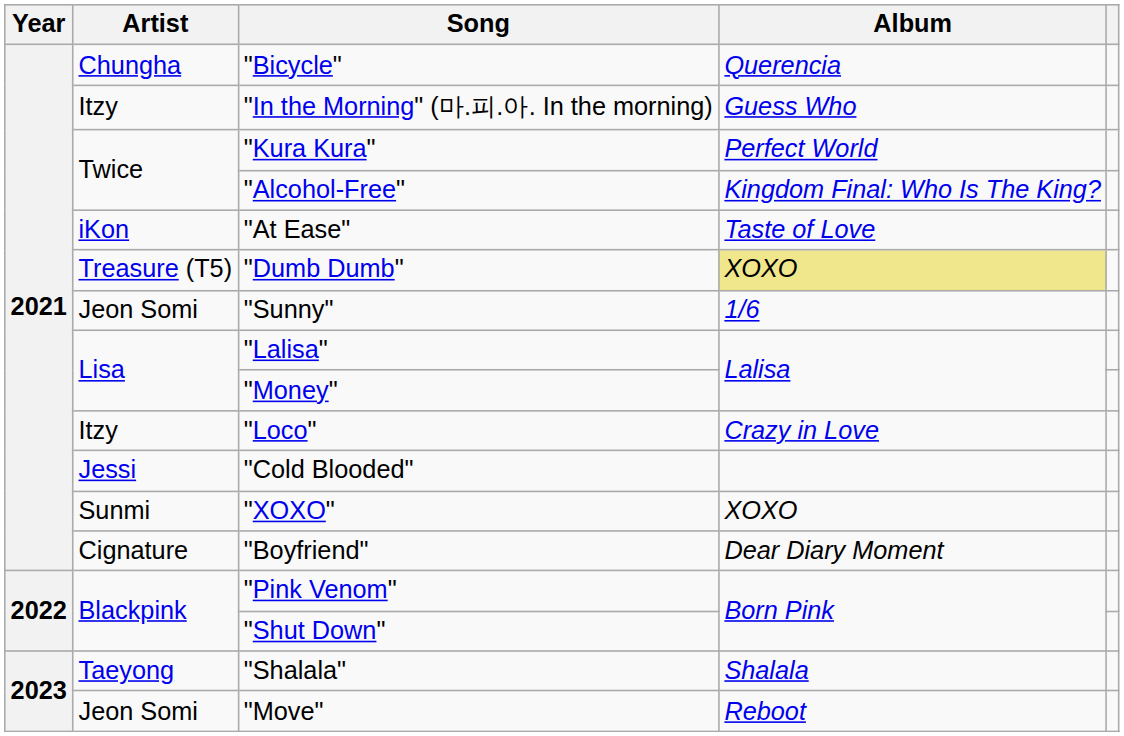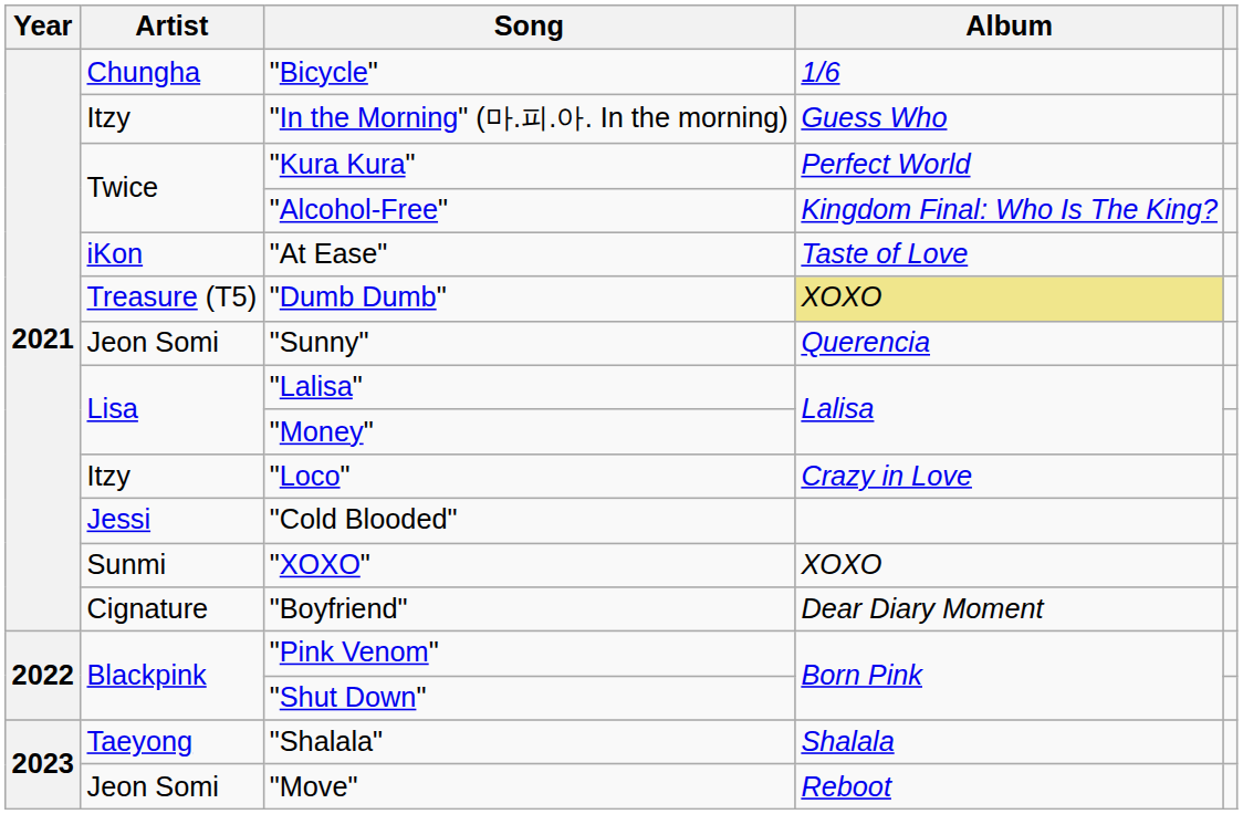 <table class="wikitable sortable plainrowheaders">
 <tr>
 <th>Year</th>
 <th>Artist</th>
 <th>Song</th>
 <th>Album</th>
 <th scope="col" class="unsortable"></th>
 </tr>
 <tr>
 <th scope="row" rowspan="13">2021</th>
 <td><a href='#'>Chungha</a></td>
 <td>"<a href='#'>Bicycle</a>"</td>
-<td><em><a href='#'>Querencia</a></em></td>
+<td><em><a href='#'>1/6</a></em></td>
 <td style="text-align:center"></td>
 </tr>
 <tr>
 <td>Itzy</td>
 <td>"<a href='#'>In the Morning</a>" (마.피.아. In the morning)</td>
 <td><em><a href='#'>Guess Who</a></em></td>
 <td style="text-align:center"></td>
 </tr>
 <tr>
 <td rowspan="2">Twice</td>
 <td>"<a href='#'>Kura Kura</a>"</td>
 <td><em><a href='#'>Perfect World</a></em></td>
 <td style="text-align:center"></td>
 </tr>
 <tr>
 <td>"<a href='#'>Alcohol-Free</a>"</td>
 <td><em><a href='#'>Kingdom Final: Who Is The King?</a></em></td>
 <td style="text-align:center"></td>
 </tr>
 <tr>
 <td><a href='#'>iKon</a></td>
 <td>"At Ease"</td>
 <td><em><a href='#'>Taste of Love</a></em></td>
 <td style="text-align:center"></td>
 </tr>
 <tr>
 <td><a href='#'>Treasure</a> (T5)</td>
 <td>"<a href='#'>Dumb Dumb</a>"</td>
 <td style="background: khaki;"><em>XOXO</em></td>
 <td style="text-align:center"></td>
 </tr>
 <tr>
 <td>Jeon Somi</td>
 <td>"Sunny"</td>
-<td><em><a href='#'>1/6</a></em></td>
+<td><em><a href='#'>Querencia</a></em></td>
 <td style="text-align:center"></td>
 </tr>
 <tr>
 <td rowspan="2"><a href='#'>Lisa</a></td>
 <td>"<a href='#'>Lalisa</a>"</td>
 <td rowspan="2"><em><a href='#'>Lalisa</a></em></td>
 <td style="text-align:center"></td>
 </tr>
 <tr>
 <td>"<a href='#'>Money</a>"</td>
 <td style="text-align:center"></td>
 </tr>
 <tr>
 <td>Itzy</td>
 <td>"<a href='#'>Loco</a>"</td>
 <td><em><a href='#'>Crazy in Love</a></em></td>
 <td style="text-align:center"></td>
 </tr>
 <tr>
 <td><a href='#'>Jessi</a></td>
 <td>"Cold Blooded"</td>
 <td></td>
 <td style="text-align:center"></td>
 </tr>
 <tr>
 <td>Sunmi</td>
 <td>"<a href='#'>XOXO</a>"</td>
 <td><em>XOXO</em></td>
 <td style="text-align:center"></td>
 </tr>
 <tr>
 <td>Cignature</td>
 <td>"Boyfriend"</td>
 <td><em>Dear Diary Moment</em></td>
 <td style="text-align:center"></td>
 </tr>
 <tr>
 <th scope="row" rowspan="2">2022</th>
 <td rowspan="2"><a href='#'>Blackpink</a></td>
 <td>"<a href='#'>Pink Venom</a>"</td>
 <td rowspan="2"><em><a href='#'>Born Pink</a></em></td>
 <td style="text-align:center"></td>
 </tr>
 <tr>
 <td>"<a href='#'>Shut Down</a>"</td>
 <td style="text-align:center"></td>
 </tr>
 <tr>
 <th scope="row" rowspan="2">2023</th>
 <td><a href='#'>Taeyong</a></td>
 <td>"Shalala"</td>
 <td><em><a href='#'>Shalala</a></em></td>
 <td style="text-align:center"></td>
 </tr>
 <tr>
 <td>Jeon Somi</td>
 <td>"Move"</td>
 <td><em><a href='#'>Reboot</a></em></td>
 <td style="text-align:center"></td>
 </tr>
 <tr>
 </tr>
 </table>
